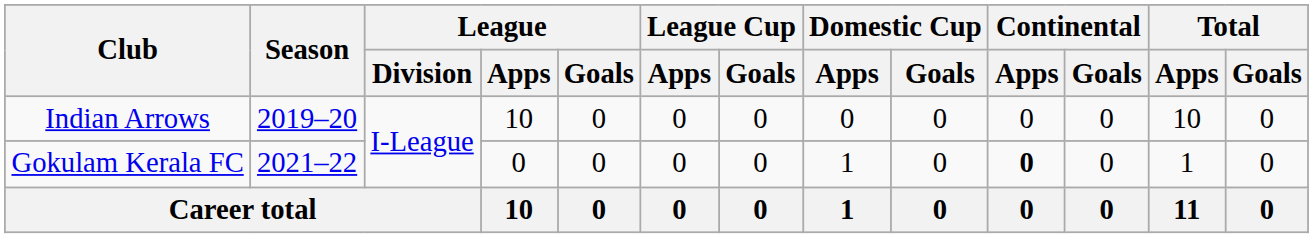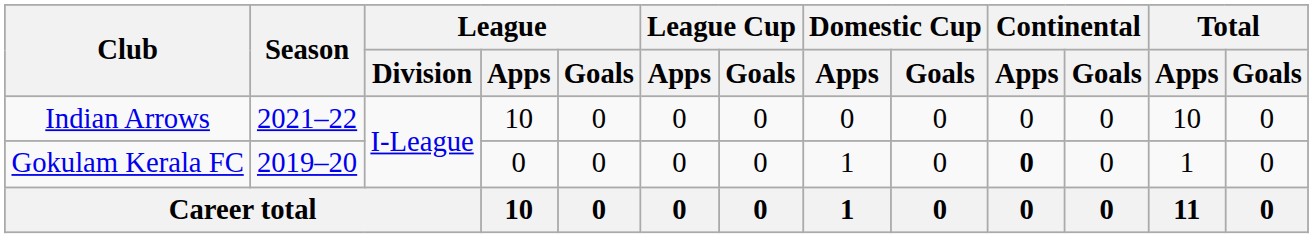 <table class="wikitable" style="text-align: center;">
 <tr>
 <th rowspan="2">Club</th>
 <th rowspan="2">Season</th>
 <th colspan="3">League</th>
 <th colspan="2">League Cup</th>
 <th colspan="2">Domestic Cup</th>
 <th colspan="2">Continental</th>
 <th colspan="2">Total</th>
 </tr>
 <tr>
 <th>Division</th>
 <th>Apps</th>
 <th>Goals</th>
 <th>Apps</th>
 <th>Goals</th>
 <th>Apps</th>
 <th>Goals</th>
 <th>Apps</th>
 <th>Goals</th>
 <th>Apps</th>
 <th>Goals</th>
 </tr>
 <tr>
 <td rowspan="1"><a href='#'>Indian Arrows</a></td>
-<td><a href='#'>2019–20</a></td>
+<td><a href='#'>2021–22</a></td>
 <td rowspan="2"><a href='#'>I-League</a></td>
 <td>10</td>
 <td>0</td>
 <td>0</td>
 <td>0</td>
 <td>0</td>
 <td>0</td>
 <td>0</td>
 <td>0</td>
 <td>10</td>
 <td>0</td>
 </tr>
 <tr>
 <td><a href='#'>Gokulam Kerala FC</a></td>
-<td><a href='#'>2021–22</a></td>
+<td><a href='#'>2019–20</a></td>
 <td>0</td>
 <td>0</td>
 <td>0</td>
 <td>0</td>
 <td>1</td>
 <td>0</td>
 <td><strong>0</strong></td>
 <td>0</td>
 <td>1</td>
 <td>0</td>
 </tr>
 <tr>
 <th colspan="3">Career total</th>
 <th>10</th>
 <th>0</th>
 <th>0</th>
 <th>0</th>
 <th>1</th>
 <th>0</th>
 <th>0</th>
 <th>0</th>
 <th>11</th>
 <th>0</th>
 </tr>
 </table>
